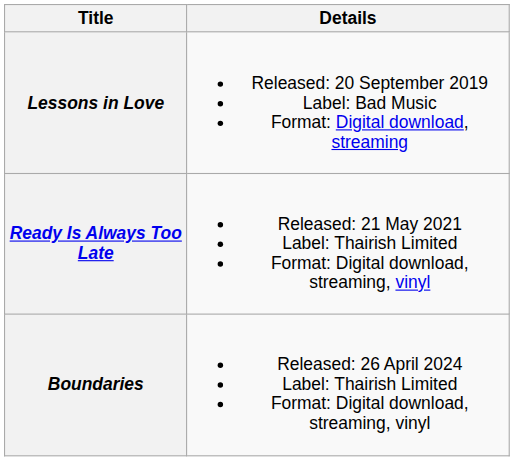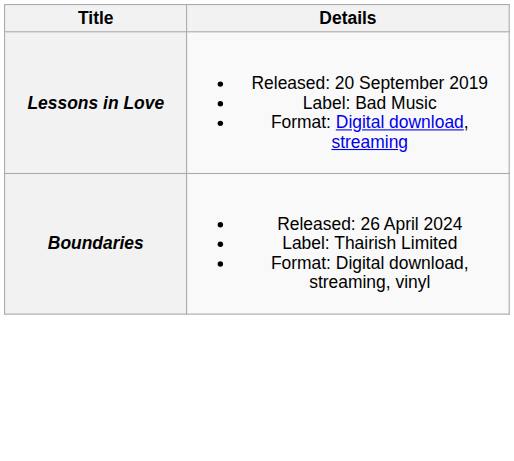 <table class="wikitable plainrowheaders" style="text-align:center;">
 <tr>
 <th scope="col" style="width:10em;">Title</th>
 <th scope="col" style="width:18em;">Details</th>
 </tr>
 <tr>
 <th scope="row"><em>Lessons in Love</em></th>
 <td><br><ul><li>Released: 20 September 2019</li><li>Label: Bad Music</li><li>Format: <a href='#'>Digital download</a>, <a href='#'>streaming</a></li></ul></td>
 </tr>
 <tr>
-<th scope="row"><em><a href='#'>Ready Is Always Too Late</a></em></th>
-<td><br><ul><li>Released: 21 May 2021</li><li>Label: Thairish Limited</li><li>Format: Digital download, streaming, <a href='#'>vinyl</a></li></ul></td>
-</tr>
-<tr>
 <th scope="row"><em>Boundaries</em></th>
 <td><br><ul><li>Released: 26 April 2024</li><li>Label: Thairish Limited</li><li>Format: Digital download, streaming, vinyl</li></ul></td>
 </tr>
 </table>
